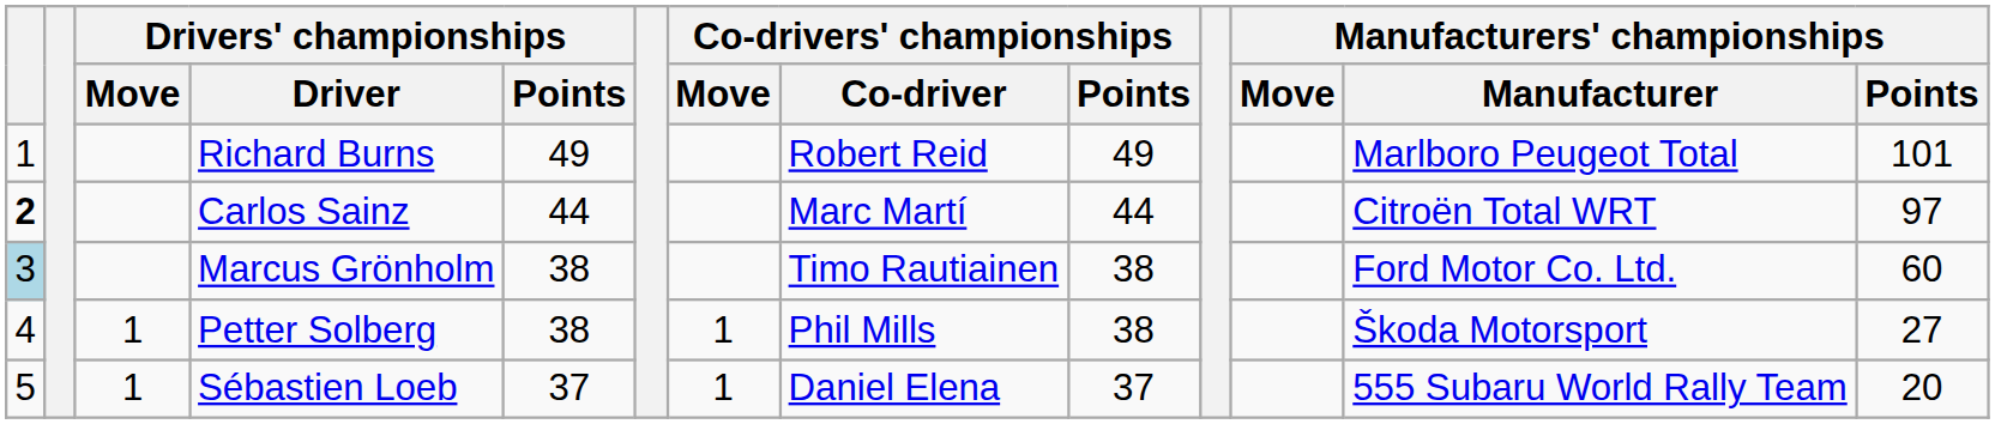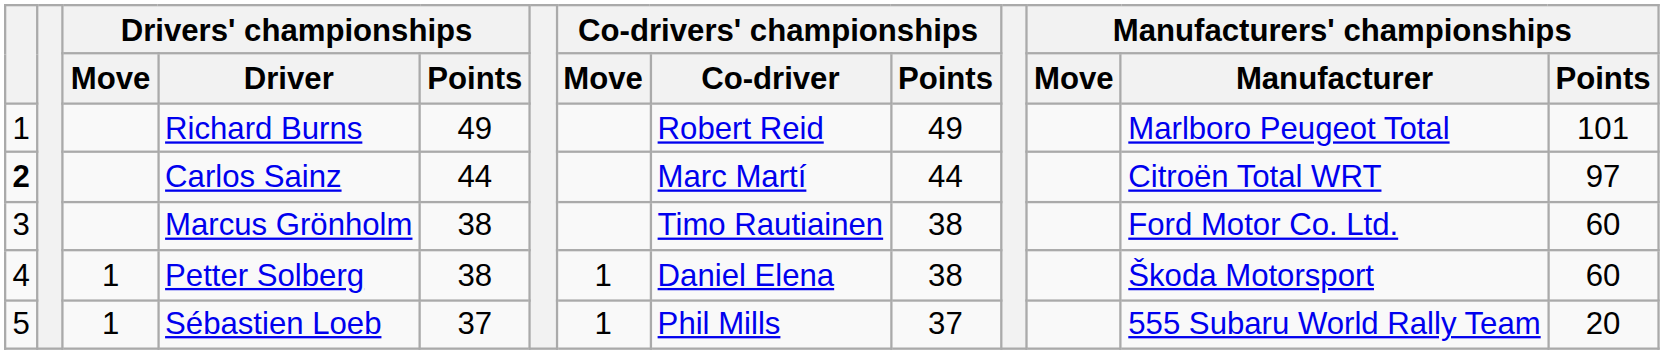 <table class="wikitable" style="font-size:85%;">
 <tr>
 <th rowspan="2"></th>
 <th rowspan="7" style="width:5px;"></th>
 <th colspan="3">Drivers' championships</th>
 <th rowspan="7" style="width:5px;"></th>
 <th colspan="3" nowrap>Co-drivers' championships</th>
 <th rowspan="7" style="width:5px;"></th>
 <th colspan="3" nowrap>Manufacturers' championships</th>
 </tr>
 <tr>
 <th>Move</th>
 <th>Driver</th>
 <th>Points</th>
 <th>Move</th>
 <th>Co-driver</th>
 <th>Points</th>
 <th>Move</th>
 <th>Manufacturer</th>
 <th>Points</th>
 </tr>
 <tr>
 <td align="center">1</td>
 <td align="center"></td>
 <td> <a href='#'>Richard Burns</a></td>
 <td align="center">49</td>
 <td align="center"></td>
 <td> <a href='#'>Robert Reid</a></td>
 <td align="center">49</td>
 <td align="center"></td>
 <td> <a href='#'>Marlboro Peugeot Total</a></td>
 <td align="center">101</td>
 </tr>
 <tr>
 <td align="center"><strong>2</strong></td>
 <td align="center"></td>
 <td> <a href='#'>Carlos Sainz</a></td>
 <td align="center">44</td>
 <td align="center"></td>
 <td> <a href='#'>Marc Martí</a></td>
 <td align="center">44</td>
 <td align="center"></td>
 <td> <a href='#'>Citroën Total WRT</a></td>
 <td align="center">97</td>
 </tr>
 <tr>
-<td align="center" style="background: lightblue;">3</td>
+<td align="center">3</td>
 <td align="center"></td>
 <td> <a href='#'>Marcus Grönholm</a></td>
 <td align="center">38</td>
 <td align="center"></td>
 <td> <a href='#'>Timo Rautiainen</a></td>
 <td align="center">38</td>
 <td align="center"></td>
 <td> <a href='#'>Ford Motor Co. Ltd.</a></td>
 <td align="center">60</td>
 </tr>
 <tr>
 <td align="center">4</td>
 <td align="center"> 1</td>
 <td> <a href='#'>Petter Solberg</a></td>
 <td align="center">38</td>
 <td align="center"> 1</td>
-<td> <a href='#'>Phil Mills</a></td>
+<td> <a href='#'>Daniel Elena</a></td>
 <td align="center">38</td>
 <td align="center"></td>
 <td> <a href='#'>Škoda Motorsport</a></td>
-<td align="center">27</td>
+<td align="center">60</td>
 </tr>
 <tr>
 <td align="center">5</td>
 <td align="center"> 1</td>
 <td> <a href='#'>Sébastien Loeb</a></td>
 <td align="center">37</td>
 <td align="center"> 1</td>
-<td> <a href='#'>Daniel Elena</a></td>
+<td> <a href='#'>Phil Mills</a></td>
 <td align="center">37</td>
 <td align="center"></td>
 <td> <a href='#'>555 Subaru World Rally Team</a></td>
 <td align="center">20</td>
 </tr>
 </table>
